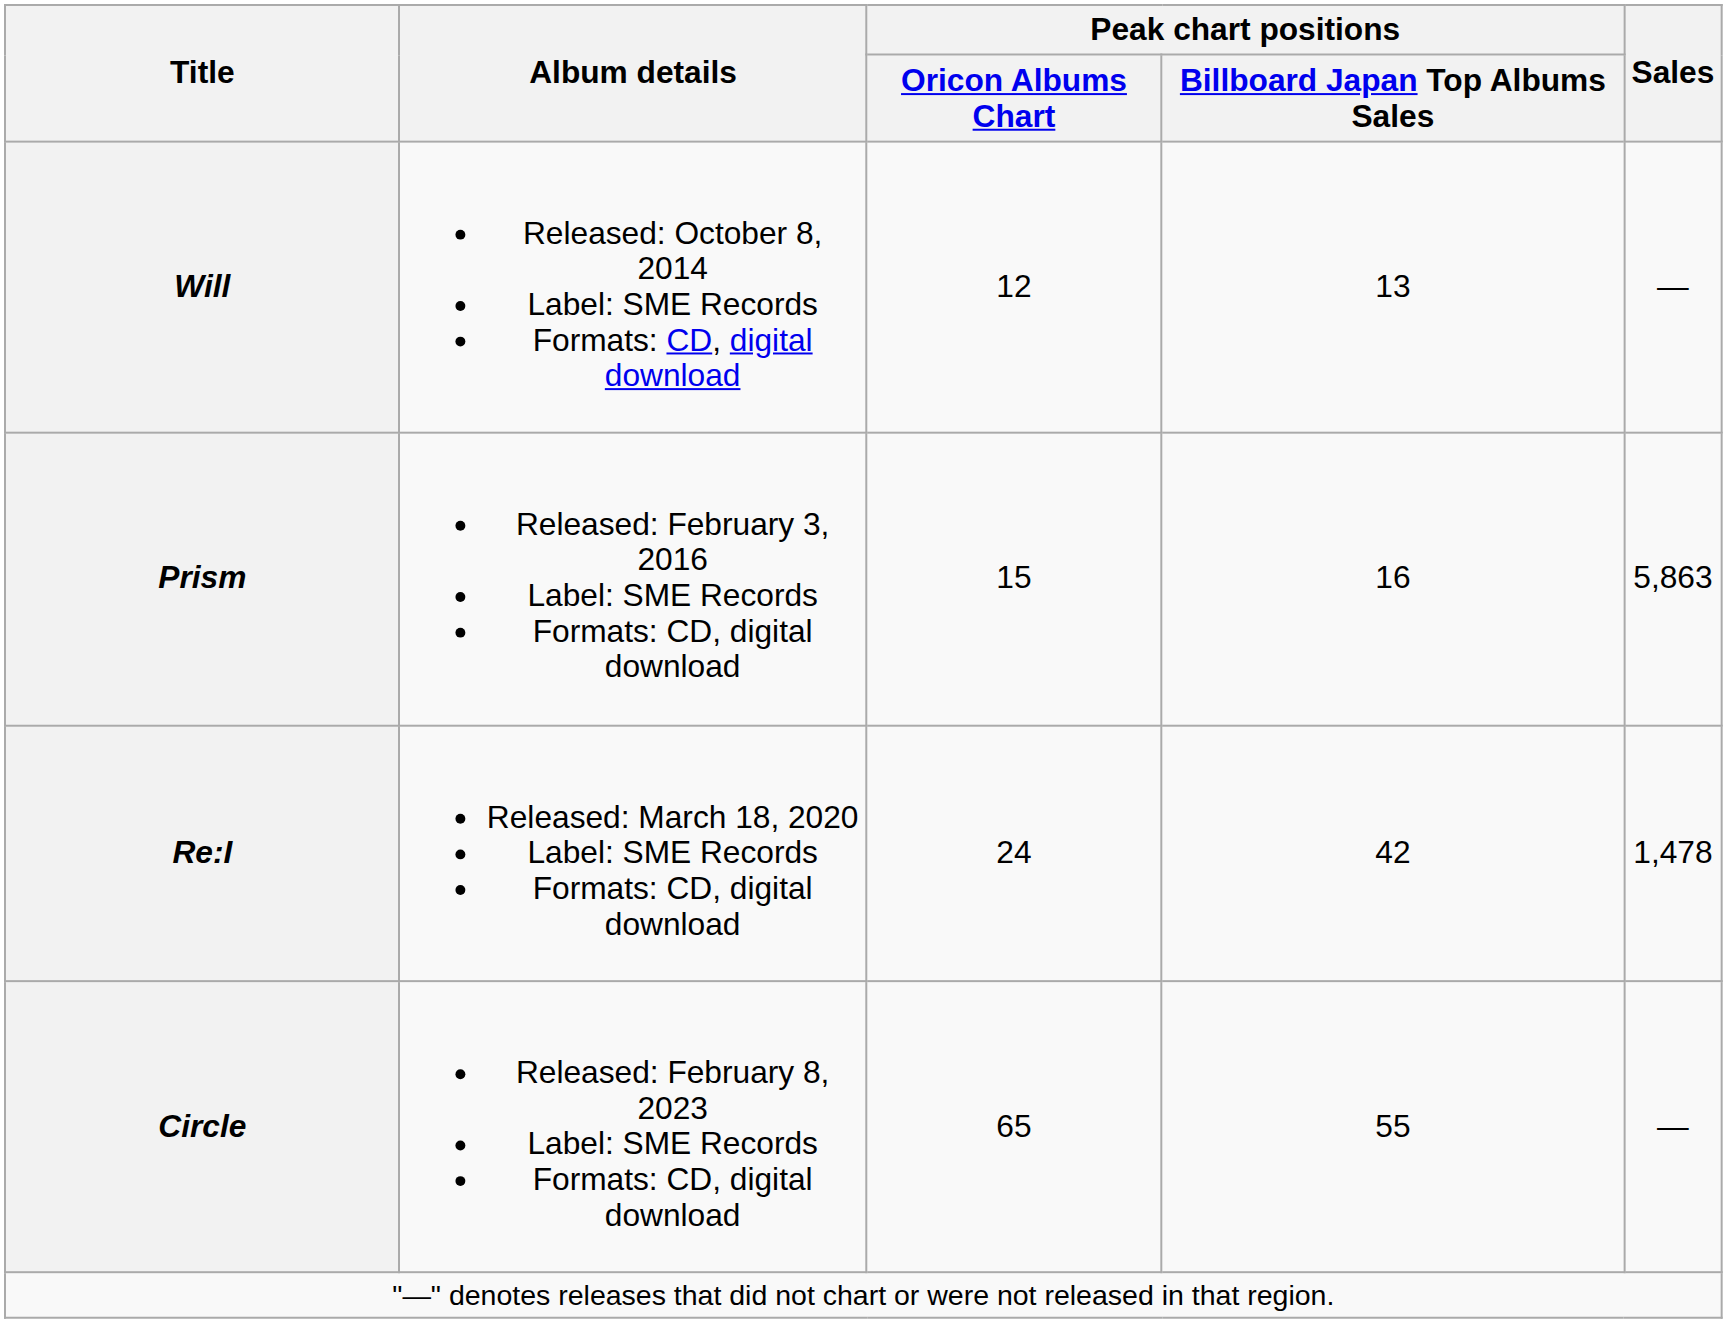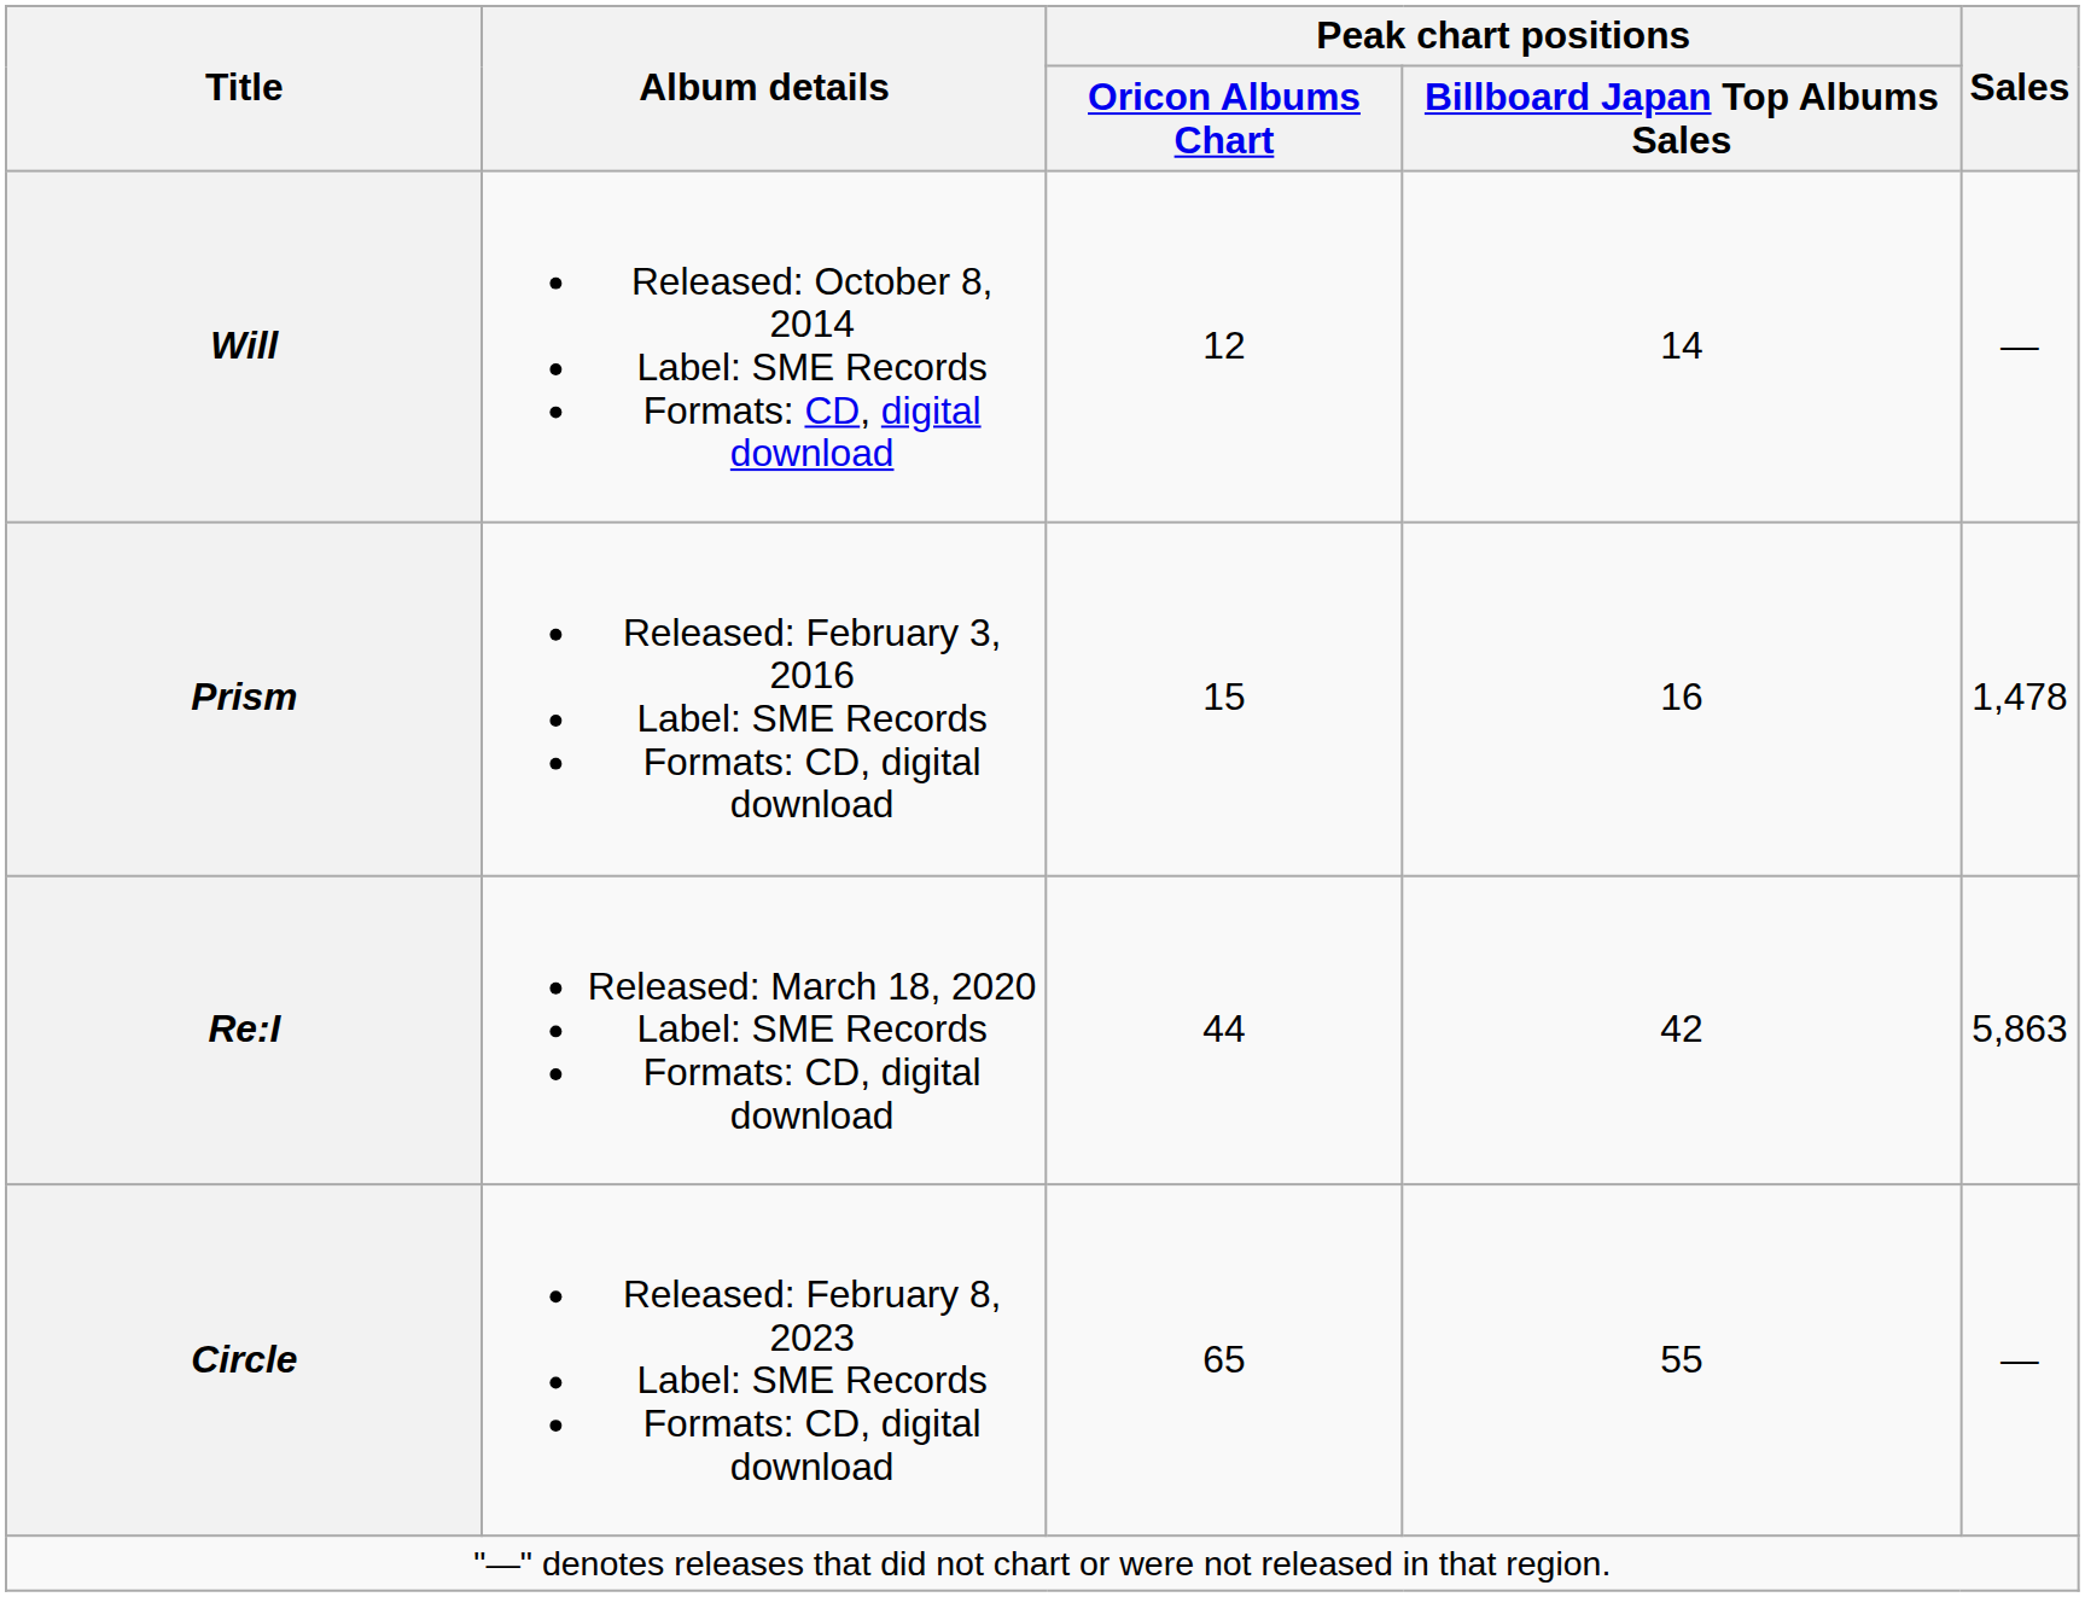 <table class="wikitable plainrowheaders" style="text-align:center;">
 <tr>
 <th scope="col" rowspan="2" style="width:12em;">Title</th>
 <th scope="col" rowspan="2">Album details</th>
 <th scope="col" colspan="2">Peak chart positions</th>
 <th scope="col" rowspan="2">Sales</th>
 </tr>
 <tr>
 <th scope="col"><a href='#'>Oricon Albums Chart</a></th>
 <th scope="col"><a href='#'>Billboard Japan</a> Top Albums Sales</th>
 </tr>
 <tr>
 <th scope="row"><em>Will</em></th>
 <td><br><ul><li>Released: October 8, 2014</li><li>Label: SME Records</li><li>Formats: <a href='#'>CD</a>, <a href='#'>digital download</a></li></ul></td>
 <td>12</td>
-<td>13</td>
+<td>14</td>
 <td>—</td>
 </tr>
 <tr>
 <th scope="row"><em>Prism</em></th>
 <td><br><ul><li>Released: February 3, 2016</li><li>Label: SME Records</li><li>Formats: CD, digital download</li></ul></td>
 <td>15</td>
 <td>16</td>
-<td>5,863</td>
+<td>1,478</td>
 </tr>
 <tr>
 <th scope="row"><em>Re:I</em></th>
 <td><br><ul><li>Released: March 18, 2020</li><li>Label: SME Records</li><li>Formats: CD, digital download</li></ul></td>
-<td>24</td>
+<td>44</td>
 <td>42</td>
-<td>1,478</td>
+<td>5,863</td>
 </tr>
 <tr>
 <th scope="row"><em>Circle</em></th>
 <td><br><ul><li>Released: February 8, 2023</li><li>Label: SME Records</li><li>Formats: CD, digital download</li></ul></td>
 <td>65</td>
 <td>55</td>
 <td>—</td>
 </tr>
 <tr>
 <td colspan="6" style="font-size:90%;">"—" denotes releases that did not chart or were not released in that region.</td>
 </tr>
 </table>
